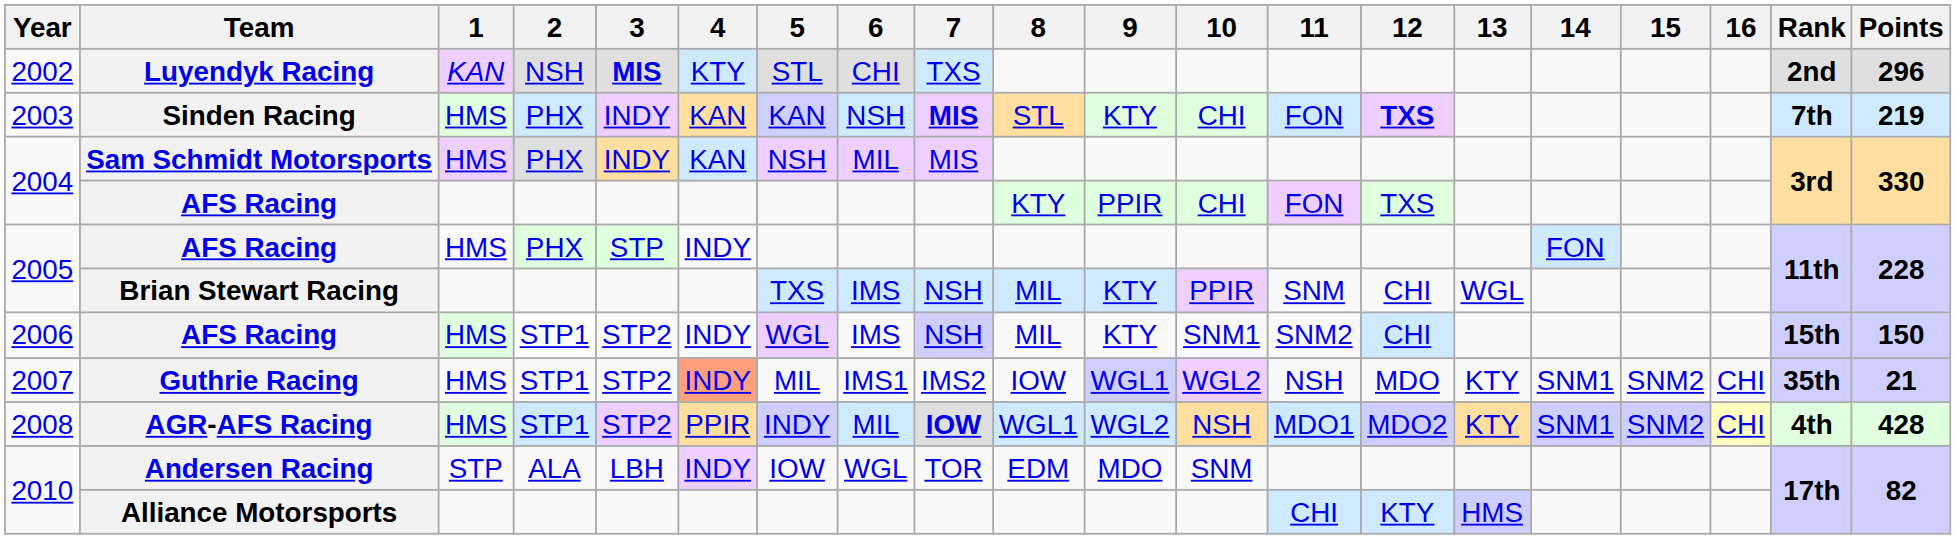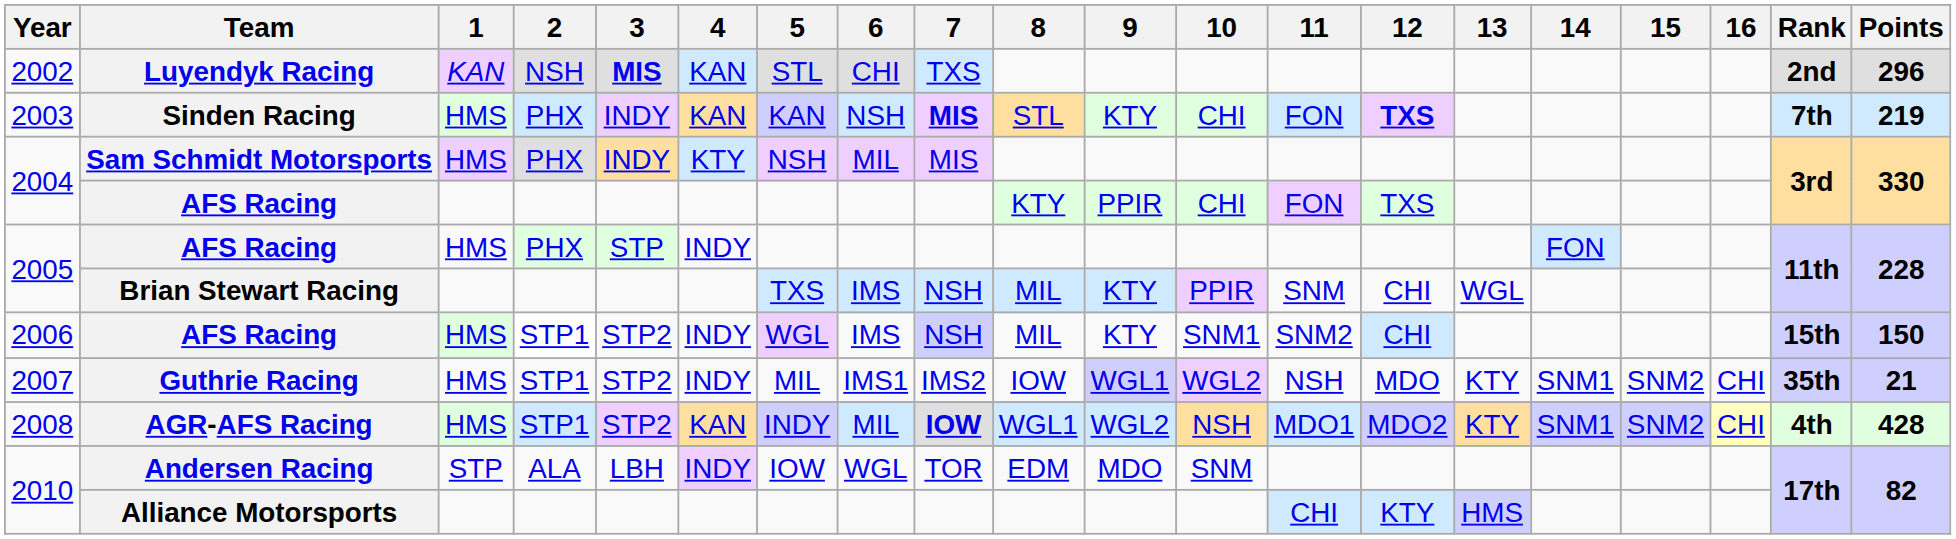 <table class="wikitable" style="text-align:center; font-size:95%">
 <tr>
 <th>Year</th>
 <th>Team</th>
 <th>1</th>
 <th>2</th>
 <th>3</th>
 <th>4</th>
 <th>5</th>
 <th>6</th>
 <th>7</th>
 <th>8</th>
 <th>9</th>
 <th>10</th>
 <th>11</th>
 <th>12</th>
 <th>13</th>
 <th>14</th>
 <th>15</th>
 <th>16</th>
 <th>Rank</th>
 <th>Points</th>
 </tr>
 <tr>
 <td><a href='#'>2002</a></td>
 <th><a href='#'>Luyendyk Racing</a></th>
 <td style="background:#EFCFFF;"><em><a href='#'>KAN</a></em><br></td>
 <td style="background:#DFDFDF;"><a href='#'>NSH</a><br></td>
 <td style="background:#DFDFDF;"><strong><a href='#'>MIS</a></strong><br></td>
-<td style="background:#CFEAFF;"><a href='#'>KTY</a><br></td>
+<td style="background:#CFEAFF;"><a href='#'>KAN</a><br></td>
 <td style="background:#DFDFDF;"><a href='#'>STL</a><br></td>
 <td style="background:#DFDFDF;"><a href='#'>CHI</a><br></td>
 <td style="background:#CFEAFF;"><a href='#'>TXS</a><br></td>
 <td></td>
 <td></td>
 <td></td>
 <td></td>
 <td></td>
 <td></td>
 <td></td>
 <td></td>
 <td></td>
 <td style="background:#DFDFDF;"><strong>2nd</strong></td>
 <td style="background:#DFDFDF;"><strong>296</strong></td>
 </tr>
 <tr>
 <td><a href='#'>2003</a></td>
 <th>Sinden Racing</th>
 <td style="background:#DFFFDF;"><a href='#'>HMS</a><br></td>
 <td style="background:#CFEAFF;"><a href='#'>PHX</a><br></td>
 <td style="background:#EFCFFF;"><a href='#'>INDY</a><br></td>
 <td style="background:#FFDF9F;"><a href='#'>KAN</a><br></td>
 <td style="background:#CFCFFF;"><a href='#'>KAN</a><br></td>
 <td style="background:#CFEAFF;"><a href='#'>NSH</a><br></td>
 <td style="background:#EFCFFF;"><strong><a href='#'>MIS</a></strong><br></td>
 <td style="background:#FFDF9F;"><a href='#'>STL</a><br></td>
 <td style="background:#DFFFDF;"><a href='#'>KTY</a><br></td>
 <td style="background:#DFFFDF;"><a href='#'>CHI</a><br></td>
 <td style="background:#CFEAFF;"><a href='#'>FON</a><br></td>
 <td style="background:#EFCFFF;"><strong><a href='#'>TXS</a></strong><br></td>
 <td></td>
 <td></td>
 <td></td>
 <td></td>
 <td style="background:#CFEAFF;"><strong>7th</strong></td>
 <td style="background:#CFEAFF;"><strong>219</strong></td>
 </tr>
 <tr>
 <td rowspan=2><a href='#'>2004</a></td>
 <th><a href='#'>Sam Schmidt Motorsports</a></th>
 <td style="background:#EFCFFF;"><a href='#'>HMS</a><br></td>
 <td style="background:#DFDFDF;"><a href='#'>PHX</a><br></td>
 <td style="background:#FFDF9F;"><a href='#'>INDY</a><br></td>
-<td style="background:#CFEAFF;"><a href='#'>KAN</a><br></td>
+<td style="background:#CFEAFF;"><a href='#'>KTY</a><br></td>
 <td style="background:#EFCFFF;"><a href='#'>NSH</a><br></td>
 <td style="background:#EFCFFF;"><a href='#'>MIL</a><br></td>
 <td style="background:#EFCFFF;"><a href='#'>MIS</a><br></td>
 <td></td>
 <td></td>
 <td></td>
 <td></td>
 <td></td>
 <td></td>
 <td></td>
 <td></td>
 <td></td>
 <td rowspan=2 style="background:#FFDF9F;"><strong>3rd</strong></td>
 <td rowspan=2 style="background:#FFDF9F;"><strong>330</strong></td>
 </tr>
 <tr>
 <th><a href='#'>AFS Racing</a></th>
 <td></td>
 <td></td>
 <td></td>
 <td></td>
 <td></td>
 <td></td>
 <td></td>
 <td style="background:#DFFFDF;"><a href='#'>KTY</a><br></td>
 <td style="background:#DFFFDF;"><a href='#'>PPIR</a><br></td>
 <td style="background:#DFFFDF;"><a href='#'>CHI</a><br></td>
 <td style="background:#EFCFFF;"><a href='#'>FON</a><br></td>
 <td style="background:#DFFFDF;"><a href='#'>TXS</a><br></td>
 <td></td>
 <td></td>
 <td></td>
 <td></td>
 </tr>
 <tr>
 <td rowspan=2><a href='#'>2005</a></td>
 <th><a href='#'>AFS Racing</a></th>
 <td><a href='#'>HMS</a></td>
 <td style="background:#DFFFDF;"><a href='#'>PHX</a><br></td>
 <td style="background:#DFFFDF;"><a href='#'>STP</a><br></td>
 <td><a href='#'>INDY</a></td>
 <td></td>
 <td></td>
 <td></td>
 <td></td>
 <td></td>
 <td></td>
 <td></td>
 <td></td>
 <td></td>
 <td style="background:#CFEAFF;"><a href='#'>FON</a><br></td>
 <td></td>
 <td></td>
 <td rowspan=2 style="background:#CFCFFF;"><strong>11th</strong></td>
 <td rowspan=2 style="background:#CFCFFF;"><strong>228</strong></td>
 </tr>
 <tr>
 <th>Brian Stewart Racing</th>
 <td></td>
 <td></td>
 <td></td>
 <td></td>
 <td style="background:#CFEAFF;"><a href='#'>TXS</a><br></td>
 <td style="background:#CFEAFF;"><a href='#'>IMS</a><br></td>
 <td style="background:#CFEAFF;"><a href='#'>NSH</a><br></td>
 <td style="background:#CFEAFF;"><a href='#'>MIL</a><br></td>
 <td style="background:#CFEAFF;"><a href='#'>KTY</a><br></td>
 <td style="background:#EFCFFF;"><a href='#'>PPIR</a><br></td>
 <td><a href='#'>SNM</a></td>
 <td><a href='#'>CHI</a></td>
 <td><a href='#'>WGL</a></td>
 <td></td>
 <td></td>
 <td></td>
 </tr>
 <tr>
 <td><a href='#'>2006</a></td>
 <th><a href='#'>AFS Racing</a></th>
 <td style="background:#DFFFDF;"><a href='#'>HMS</a><br></td>
 <td style="background:#FFFFFF;"><a href='#'>STP1</a><br></td>
 <td><a href='#'>STP2</a></td>
 <td><a href='#'>INDY</a></td>
 <td style="background:#EFCFFF;"><a href='#'>WGL</a><br></td>
 <td><a href='#'>IMS</a></td>
 <td style="background:#CFCFFF;"><a href='#'>NSH</a><br></td>
 <td><a href='#'>MIL</a></td>
 <td><a href='#'>KTY</a></td>
 <td><a href='#'>SNM1</a></td>
 <td><a href='#'>SNM2</a></td>
 <td style="background:#CFEAFF;"><a href='#'>CHI</a><br></td>
 <td></td>
 <td></td>
 <td></td>
 <td></td>
 <td style="background:#CFCFFF;"><strong>15th</strong></td>
 <td style="background:#CFCFFF;"><strong>150</strong></td>
 </tr>
 <tr>
 <td><a href='#'>2007</a></td>
 <th><a href='#'>Guthrie Racing</a></th>
 <td><a href='#'>HMS</a></td>
 <td><a href='#'>STP1</a></td>
 <td><a href='#'>STP2</a></td>
-<td style="background: lightsalmon;"><a href='#'>INDY</a></td>
+<td><a href='#'>INDY</a></td>
 <td><a href='#'>MIL</a></td>
 <td><a href='#'>IMS1</a></td>
 <td><a href='#'>IMS2</a></td>
 <td><a href='#'>IOW</a></td>
 <td style="background:#CFCFFF;"><a href='#'>WGL1</a><br></td>
 <td style="background:#EFCFFF;"><a href='#'>WGL2</a><br></td>
 <td><a href='#'>NSH</a></td>
 <td><a href='#'>MDO</a></td>
 <td><a href='#'>KTY</a></td>
 <td><a href='#'>SNM1</a></td>
 <td><a href='#'>SNM2</a></td>
 <td><a href='#'>CHI</a></td>
 <td style="background:#CFCFFF;"><strong>35th</strong></td>
 <td style="background:#CFCFFF;"><strong>21</strong></td>
 </tr>
 <tr>
 <td><a href='#'>2008</a></td>
 <th><a href='#'>AGR</a>-<a href='#'>AFS Racing</a></th>
 <td style="background:#DFFFDF;"><a href='#'>HMS</a><br></td>
 <td style="background:#CFEAFF;"><a href='#'>STP1</a><br></td>
 <td style="background:#EFCFFF;"><a href='#'>STP2</a><br></td>
-<td style="background:#FFDF9F;"><a href='#'>PPIR</a><br></td>
+<td style="background:#FFDF9F;"><a href='#'>KAN</a><br></td>
 <td style="background:#CFCFFF;"><a href='#'>INDY</a><br></td>
 <td style="background:#CFEAFF;"><a href='#'>MIL</a><br></td>
 <td style="background:#DFDFDF;"><strong><a href='#'>IOW</a></strong><br></td>
 <td style="background:#CFEAFF;"><a href='#'>WGL1</a><br></td>
 <td style="background:#CFEAFF;"><a href='#'>WGL2</a><br></td>
 <td style="background:#FFDF9F;"><a href='#'>NSH</a><br></td>
 <td style="background:#CFEAFF;"><a href='#'>MDO1</a><br></td>
 <td style="background:#CFCFFF;"><a href='#'>MDO2</a><br></td>
 <td style="background:#FFDF9F;"><a href='#'>KTY</a><br></td>
 <td style="background:#CFCFFF;"><a href='#'>SNM1</a><br></td>
 <td style="background:#CFCFFF;"><a href='#'>SNM2</a><br></td>
 <td style="background:#FFFFBF;"><a href='#'>CHI</a><br></td>
 <td style="background:#DFFFDF;"><strong>4th</strong></td>
 <td style="background:#DFFFDF;"><strong>428</strong></td>
 </tr>
 <tr>
 <td rowspan=2><a href='#'>2010</a></td>
 <th><a href='#'>Andersen Racing</a></th>
 <td><a href='#'>STP</a></td>
 <td><a href='#'>ALA</a></td>
 <td><a href='#'>LBH</a></td>
 <td style="background:#EFCFFF;"><a href='#'>INDY</a><br></td>
 <td><a href='#'>IOW</a></td>
 <td><a href='#'>WGL</a></td>
 <td><a href='#'>TOR</a></td>
 <td><a href='#'>EDM</a></td>
 <td><a href='#'>MDO</a></td>
 <td><a href='#'>SNM</a></td>
 <td></td>
 <td></td>
 <td></td>
 <td></td>
 <td></td>
 <td></td>
 <td rowspan=2 style="background:#CFCFFF;"><strong>17th</strong></td>
 <td rowspan=2 style="background:#CFCFFF;"><strong>82</strong></td>
 </tr>
 <tr>
 <th>Alliance Motorsports</th>
 <td></td>
 <td></td>
 <td></td>
 <td></td>
 <td></td>
 <td></td>
 <td></td>
 <td></td>
 <td></td>
 <td></td>
 <td style="background:#CFEAFF;"><a href='#'>CHI</a><br></td>
 <td style="background:#CFEAFF;"><a href='#'>KTY</a><br></td>
 <td style="background:#CFCFFF;"><a href='#'>HMS</a><br></td>
 <td></td>
 <td></td>
 <td></td>
 </tr>
 </table>
